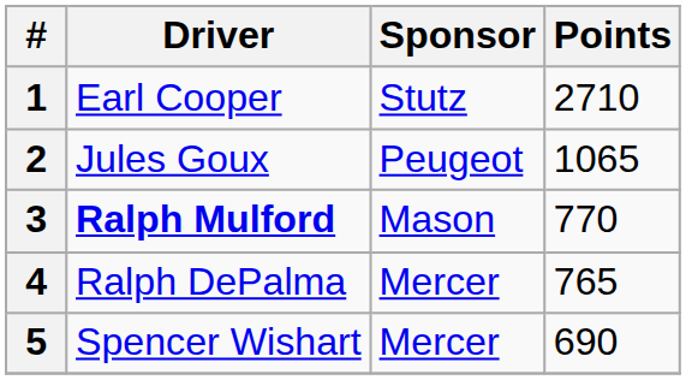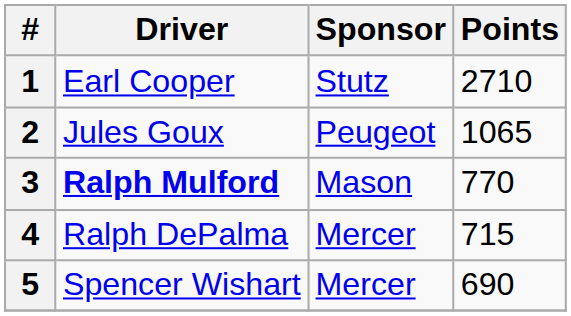 <table class="wikitable">
 <tr>
 <th> # </th>
 <th>Driver</th>
 <th>Sponsor</th>
 <th>Points</th>
 </tr>
 <tr>
 <th>1</th>
 <td><a href='#'>Earl Cooper</a></td>
 <td><a href='#'>Stutz</a></td>
 <td>2710</td>
 </tr>
 <tr>
 <th>2</th>
 <td><a href='#'>Jules Goux</a></td>
 <td><a href='#'>Peugeot</a></td>
 <td>1065</td>
 </tr>
 <tr>
 <th>3</th>
 <td><strong><a href='#'>Ralph Mulford</a></strong></td>
 <td><a href='#'>Mason</a></td>
 <td>770</td>
 </tr>
 <tr>
 <th>4</th>
 <td><a href='#'>Ralph DePalma</a></td>
 <td><a href='#'>Mercer</a></td>
-<td>765</td>
+<td>715</td>
 </tr>
 <tr>
 <th>5</th>
 <td><a href='#'>Spencer Wishart</a></td>
 <td><a href='#'>Mercer</a></td>
 <td>690</td>
 </tr>
 <tr>
 </tr>
 </table>
